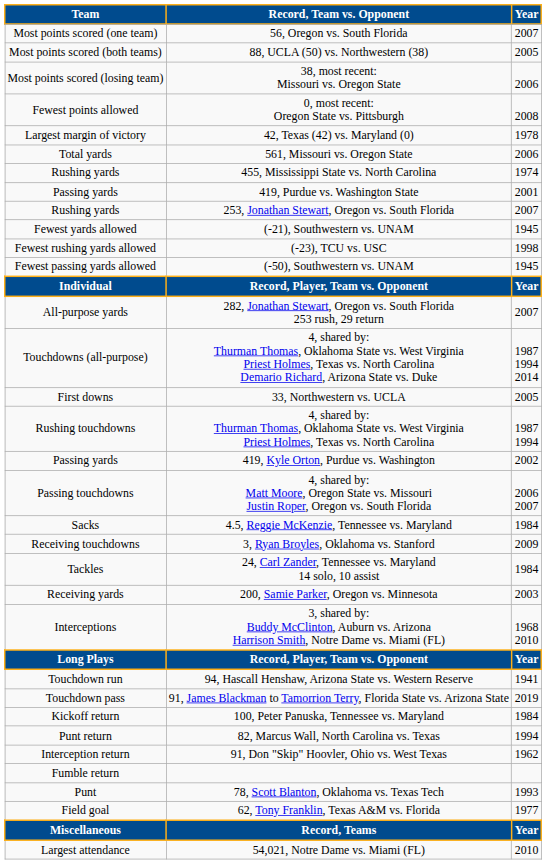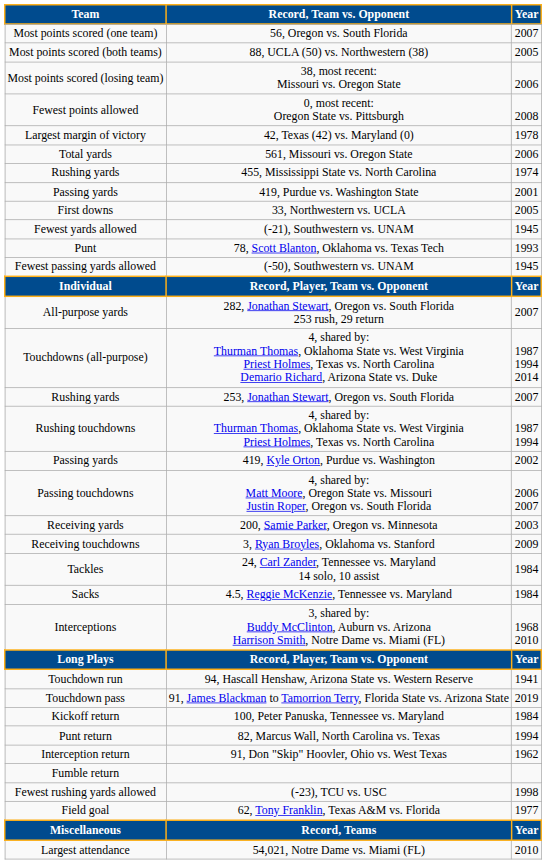 <table class="wikitable" style="text-align:center">
 <tr>
 <th style="background:#004B8E; color:#FFFFFF; border: 2px solid #FDAF17;">Team</th>
 <th style="background:#004B8E; color:#FFFFFF; border: 2px solid #FDAF17;">Record, Team vs. Opponent</th>
 <th style="background:#004B8E; color:#FFFFFF; border: 2px solid #FDAF17;">Year</th>
 </tr>
 <tr>
 </tr>
 <tr>
 <td>Most points scored (one team)</td>
 <td>56, Oregon vs. South Florida</td>
 <td>2007</td>
 </tr>
 <tr>
 <td>Most points scored (both teams)</td>
 <td>88, UCLA (50) vs. Northwestern (38)</td>
 <td>2005</td>
 </tr>
 <tr>
 <td>Most points scored (losing team)</td>
 <td>38, most recent:<br>Missouri vs. Oregon State</td>
 <td><br>2006</td>
 </tr>
 <tr>
 <td>Fewest points allowed</td>
 <td>0, most recent:<br>Oregon State vs. Pittsburgh</td>
 <td><br>2008</td>
 </tr>
 <tr>
 <td>Largest margin of victory</td>
 <td>42, Texas (42) vs. Maryland (0)</td>
 <td>1978</td>
 </tr>
 <tr>
 <td>Total yards</td>
 <td>561, Missouri vs. Oregon State</td>
 <td>2006</td>
 </tr>
 <tr>
 <td>Rushing yards</td>
 <td>455, Mississippi State vs. North Carolina</td>
 <td>1974</td>
 </tr>
 <tr>
 <td>Passing yards</td>
 <td>419, Purdue vs. Washington State</td>
 <td>2001</td>
 </tr>
 <tr>
-<td>Rushing yards</td>
-<td>253, <a href='#'>Jonathan Stewart</a>, Oregon vs. South Florida</td>
-<td>2007</td>
+<td>First downs</td>
+<td>33, Northwestern vs. UCLA</td>
+<td>2005</td>
 </tr>
 <tr>
 <td>Fewest yards allowed</td>
 <td>(-21), Southwestern vs. UNAM</td>
 <td>1945</td>
 </tr>
 <tr>
-<td>Fewest rushing yards allowed</td>
-<td>(-23), TCU vs. USC</td>
-<td>1998</td>
+<td>Punt</td>
+<td>78, <a href='#'>Scott Blanton</a>, Oklahoma vs. Texas Tech</td>
+<td>1993</td>
 </tr>
 <tr>
 <td>Fewest passing yards allowed</td>
 <td>(-50), Southwestern vs. UNAM</td>
 <td>1945</td>
 </tr>
 <tr>
 <th style="background:#004B8E; color:#FFFFFF; border: 2px solid #FDAF17;">Individual</th>
 <th style="background:#004B8E; color:#FFFFFF; border: 2px solid #FDAF17;">Record, Player, Team vs. Opponent</th>
 <th style="background:#004B8E; color:#FFFFFF; border: 2px solid #FDAF17;">Year</th>
 </tr>
 <tr>
 <td>All-purpose yards</td>
 <td>282, <a href='#'>Jonathan Stewart</a>, Oregon vs. South Florida<br>253 rush, 29 return</td>
 <td>2007</td>
 </tr>
 <tr>
 <td>Touchdowns (all-purpose)</td>
 <td>4, shared by:<br><a href='#'>Thurman Thomas</a>, Oklahoma State vs. West Virginia<br><a href='#'>Priest Holmes</a>, Texas vs. North Carolina<br><a href='#'>Demario Richard</a>, Arizona State vs. Duke</td>
 <td> <br>1987<br>1994<br>2014</td>
 </tr>
 <tr>
-<td>First downs</td>
-<td>33, Northwestern vs. UCLA</td>
-<td>2005</td>
+<td>Rushing yards</td>
+<td>253, <a href='#'>Jonathan Stewart</a>, Oregon vs. South Florida</td>
+<td>2007</td>
 </tr>
 <tr>
 <td>Rushing touchdowns</td>
 <td>4, shared by:<br><a href='#'>Thurman Thomas</a>, Oklahoma State vs. West Virginia<br><a href='#'>Priest Holmes</a>, Texas vs. North Carolina<br></td>
 <td> <br>1987<br>1994</td>
 </tr>
 <tr>
 <td>Passing yards</td>
 <td>419, <a href='#'>Kyle Orton</a>, Purdue vs. Washington</td>
 <td>2002</td>
 </tr>
 <tr>
 <td>Passing touchdowns</td>
 <td>4, shared by:<br><a href='#'>Matt Moore</a>, Oregon State vs. Missouri<br><a href='#'>Justin Roper</a>, Oregon vs. South Florida</td>
 <td> <br>2006<br>2007</td>
 </tr>
 <tr>
-<td>Sacks</td>
-<td>4.5, <a href='#'>Reggie McKenzie</a>, Tennessee vs. Maryland</td>
-<td>1984</td>
+<td>Receiving yards</td>
+<td>200, <a href='#'>Samie Parker</a>, Oregon vs. Minnesota</td>
+<td>2003</td>
 </tr>
 <tr>
 <td>Receiving touchdowns</td>
 <td>3, <a href='#'>Ryan Broyles</a>, Oklahoma vs. Stanford</td>
 <td>2009</td>
 </tr>
 <tr>
 <td>Tackles</td>
 <td>24, <a href='#'>Carl Zander</a>, Tennessee vs. Maryland<br>14 solo, 10 assist</td>
 <td>1984</td>
 </tr>
 <tr>
-<td>Receiving yards</td>
-<td>200, <a href='#'>Samie Parker</a>, Oregon vs. Minnesota</td>
-<td>2003</td>
+<td>Sacks</td>
+<td>4.5, <a href='#'>Reggie McKenzie</a>, Tennessee vs. Maryland</td>
+<td>1984</td>
 </tr>
 <tr>
 <td>Interceptions</td>
 <td>3, shared by:<br> <a href='#'>Buddy McClinton</a>, Auburn vs. Arizona<br><a href='#'>Harrison Smith</a>, Notre Dame vs. Miami (FL)</td>
 <td> <br>1968<br>2010</td>
 </tr>
 <tr>
 <th style="background:#004B8E; color:#FFFFFF; border: 2px solid #FDAF17;">Long Plays</th>
 <th style="background:#004B8E; color:#FFFFFF; border: 2px solid #FDAF17;">Record, Player, Team vs. Opponent</th>
 <th style="background:#004B8E; color:#FFFFFF; border: 2px solid #FDAF17;">Year</th>
 </tr>
 <tr>
 <td>Touchdown run</td>
 <td>94, Hascall Henshaw, Arizona State vs. Western Reserve</td>
 <td>1941</td>
 </tr>
 <tr>
 <td>Touchdown pass</td>
 <td>91, <a href='#'>James Blackman</a> to <a href='#'>Tamorrion Terry</a>, Florida State vs. Arizona State</td>
 <td>2019</td>
 </tr>
 <tr>
 <td>Kickoff return</td>
 <td>100, Peter Panuska, Tennessee vs. Maryland</td>
 <td>1984</td>
 </tr>
 <tr>
 <td>Punt return</td>
 <td>82, Marcus Wall, North Carolina vs. Texas</td>
 <td>1994</td>
 </tr>
 <tr>
 <td>Interception return</td>
 <td>91, Don "Skip" Hoovler, Ohio vs. West Texas</td>
 <td>1962</td>
 </tr>
 <tr>
 <td>Fumble return</td>
 <td></td>
 <td></td>
 </tr>
 <tr>
-<td>Punt</td>
-<td>78, <a href='#'>Scott Blanton</a>, Oklahoma vs. Texas Tech</td>
-<td>1993</td>
+<td>Fewest rushing yards allowed</td>
+<td>(-23), TCU vs. USC</td>
+<td>1998</td>
 </tr>
 <tr>
 <td>Field goal</td>
 <td>62, <a href='#'>Tony Franklin</a>, Texas A&M vs. Florida</td>
 <td>1977</td>
 </tr>
 <tr>
 <th style="background:#004B8E; color:#FFFFFF; border: 2px solid #FDAF17;">Miscellaneous</th>
 <th style="background:#004B8E; color:#FFFFFF; border: 2px solid #FDAF17;">Record, Teams</th>
 <th style="background:#004B8E; color:#FFFFFF; border: 2px solid #FDAF17;">Year</th>
 </tr>
 <tr>
 <td>Largest attendance</td>
 <td>54,021, Notre Dame vs. Miami (FL)</td>
 <td>2010</td>
 </tr>
 </table>
